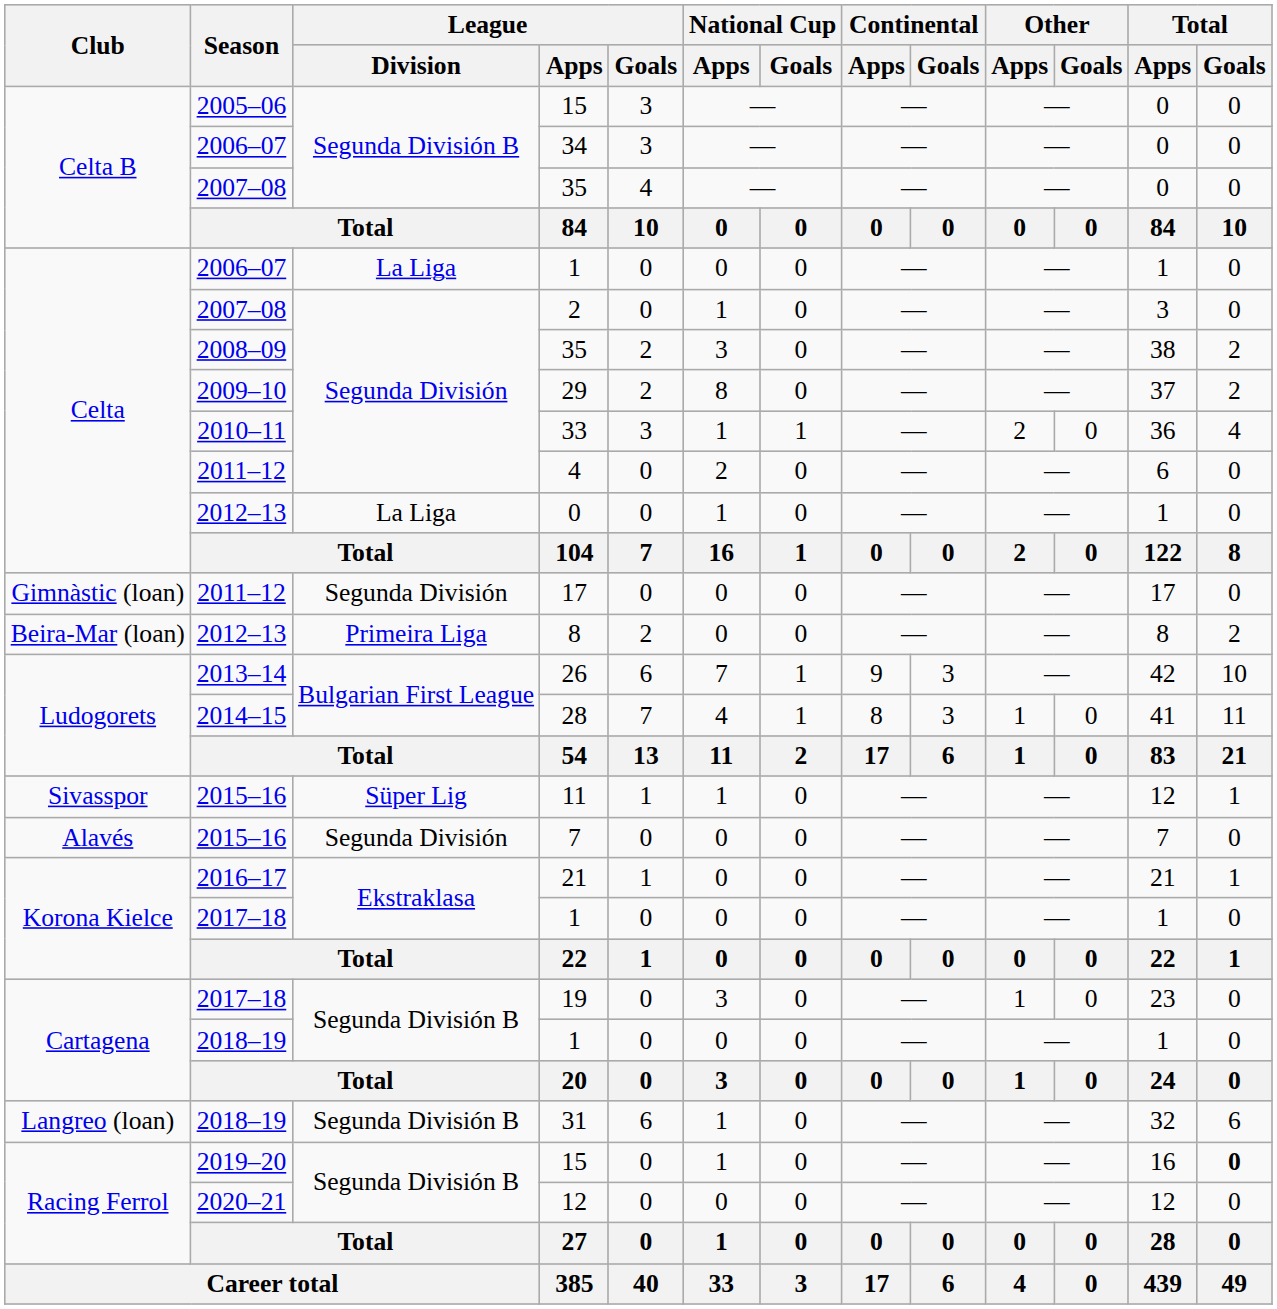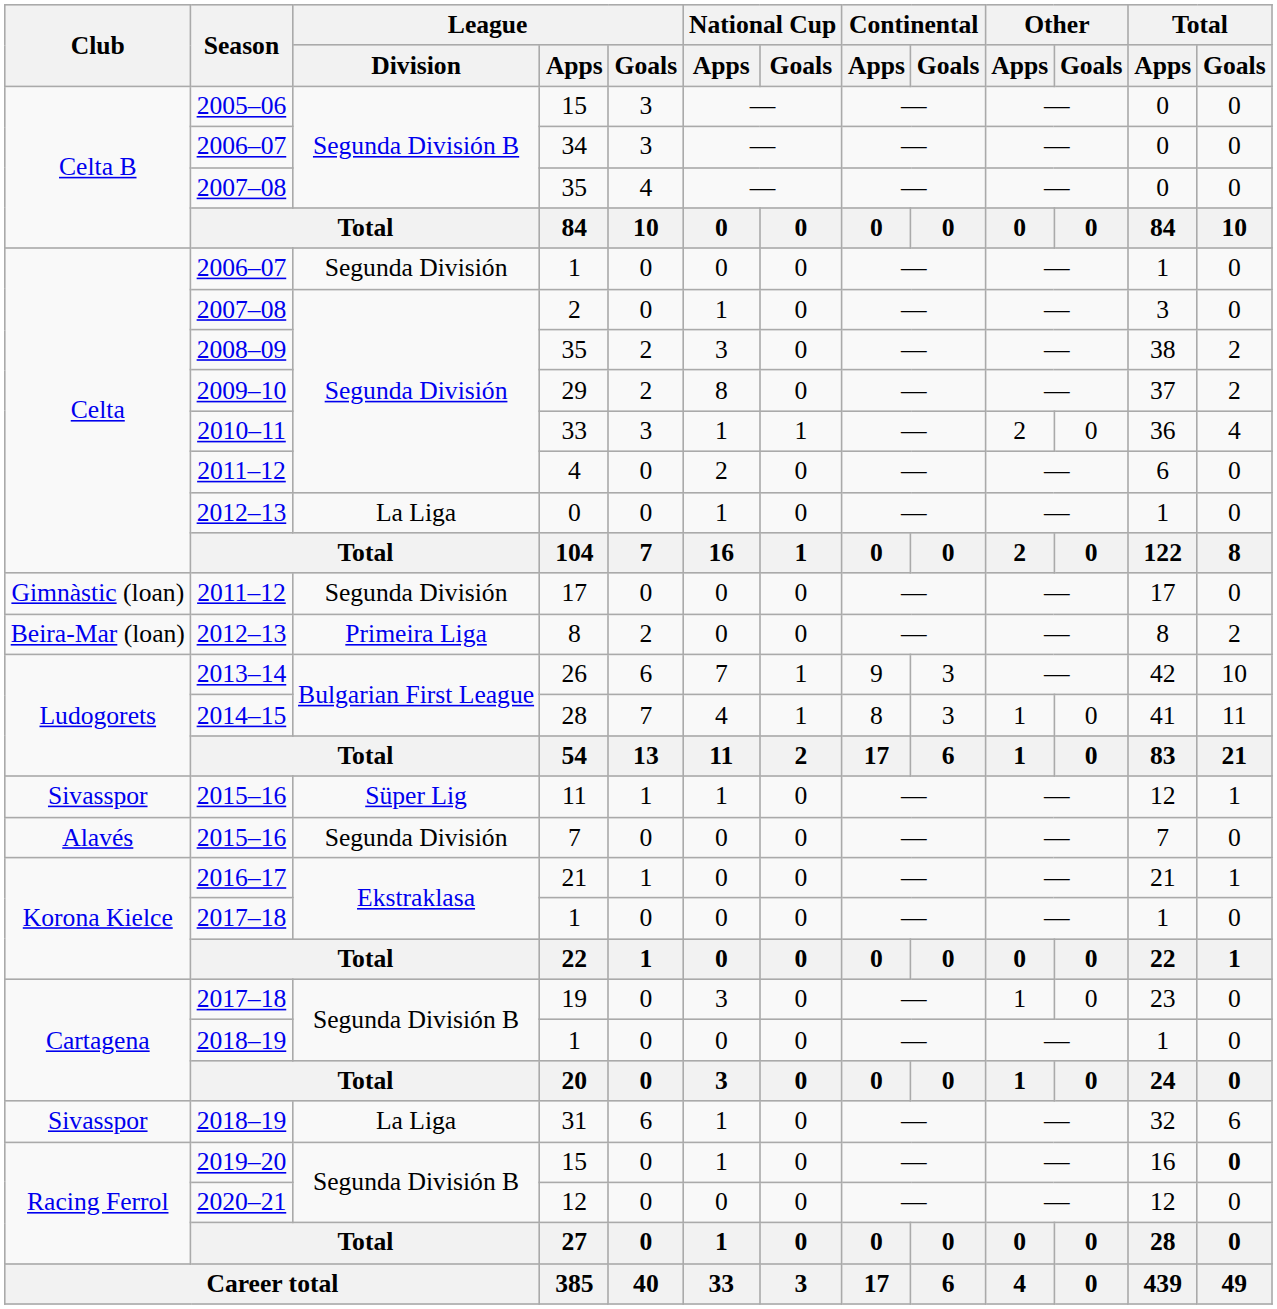 <table class="wikitable" style="text-align:center">
 <tr>
 <th rowspan="2">Club</th>
 <th rowspan="2">Season</th>
 <th colspan="3">League</th>
 <th colspan="2">National Cup</th>
 <th colspan="2">Continental</th>
 <th colspan="2">Other</th>
 <th colspan="2">Total</th>
 </tr>
 <tr>
 <th>Division</th>
 <th>Apps</th>
 <th>Goals</th>
 <th>Apps</th>
 <th>Goals</th>
 <th>Apps</th>
 <th>Goals</th>
 <th>Apps</th>
 <th>Goals</th>
 <th>Apps</th>
 <th>Goals</th>
 </tr>
 <tr>
 <td rowspan="4"><a href='#'>Celta B</a></td>
 <td><a href='#'>2005–06</a></td>
 <td rowspan="3"><a href='#'>Segunda División B</a></td>
 <td>15</td>
 <td>3</td>
 <td colspan="2">—</td>
 <td colspan="2">—</td>
 <td colspan="2">—</td>
 <td>0</td>
 <td>0</td>
 </tr>
 <tr>
 <td><a href='#'>2006–07</a></td>
 <td>34</td>
 <td>3</td>
 <td colspan="2">—</td>
 <td colspan="2">—</td>
 <td colspan="2">—</td>
 <td>0</td>
 <td>0</td>
 </tr>
 <tr>
 <td><a href='#'>2007–08</a></td>
 <td>35</td>
 <td>4</td>
 <td colspan="2">—</td>
 <td colspan="2">—</td>
 <td colspan="2">—</td>
 <td>0</td>
 <td>0</td>
 </tr>
 <tr>
 <th colspan="2">Total</th>
 <th>84</th>
 <th>10</th>
 <th>0</th>
 <th>0</th>
 <th>0</th>
 <th>0</th>
 <th>0</th>
 <th>0</th>
 <th>84</th>
 <th>10</th>
 </tr>
 <tr>
 <td rowspan="8"><a href='#'>Celta</a></td>
 <td><a href='#'>2006–07</a></td>
-<td><a href='#'>La Liga</a></td>
+<td>Segunda División</td>
 <td>1</td>
 <td>0</td>
 <td>0</td>
 <td>0</td>
 <td colspan="2">—</td>
 <td colspan="2">—</td>
 <td>1</td>
 <td>0</td>
 </tr>
 <tr>
 <td><a href='#'>2007–08</a></td>
 <td rowspan="5"><a href='#'>Segunda División</a></td>
 <td>2</td>
 <td>0</td>
 <td>1</td>
 <td>0</td>
 <td colspan="2">—</td>
 <td colspan="2">—</td>
 <td>3</td>
 <td>0</td>
 </tr>
 <tr>
 <td><a href='#'>2008–09</a></td>
 <td>35</td>
 <td>2</td>
 <td>3</td>
 <td>0</td>
 <td colspan="2">—</td>
 <td colspan="2">—</td>
 <td>38</td>
 <td>2</td>
 </tr>
 <tr>
 <td><a href='#'>2009–10</a></td>
 <td>29</td>
 <td>2</td>
 <td>8</td>
 <td>0</td>
 <td colspan="2">—</td>
 <td colspan="2">—</td>
 <td>37</td>
 <td>2</td>
 </tr>
 <tr>
 <td><a href='#'>2010–11</a></td>
 <td>33</td>
 <td>3</td>
 <td>1</td>
 <td>1</td>
 <td colspan="2">—</td>
 <td>2</td>
 <td>0</td>
 <td>36</td>
 <td>4</td>
 </tr>
 <tr>
 <td><a href='#'>2011–12</a></td>
 <td>4</td>
 <td>0</td>
 <td>2</td>
 <td>0</td>
 <td colspan="2">—</td>
 <td colspan="2">—</td>
 <td>6</td>
 <td>0</td>
 </tr>
 <tr>
 <td><a href='#'>2012–13</a></td>
 <td>La Liga</td>
 <td>0</td>
 <td>0</td>
 <td>1</td>
 <td>0</td>
 <td colspan="2">—</td>
 <td colspan="2">—</td>
 <td>1</td>
 <td>0</td>
 </tr>
 <tr>
 <th colspan="2">Total</th>
 <th>104</th>
 <th>7</th>
 <th>16</th>
 <th>1</th>
 <th>0</th>
 <th>0</th>
 <th>2</th>
 <th>0</th>
 <th>122</th>
 <th>8</th>
 </tr>
 <tr>
 <td><a href='#'>Gimnàstic</a> (loan)</td>
 <td><a href='#'>2011–12</a></td>
 <td>Segunda División</td>
 <td>17</td>
 <td>0</td>
 <td>0</td>
 <td>0</td>
 <td colspan="2">—</td>
 <td colspan="2">—</td>
 <td>17</td>
 <td>0</td>
 </tr>
 <tr>
 <td><a href='#'>Beira-Mar</a> (loan)</td>
 <td><a href='#'>2012–13</a></td>
 <td><a href='#'>Primeira Liga</a></td>
 <td>8</td>
 <td>2</td>
 <td>0</td>
 <td>0</td>
 <td colspan="2">—</td>
 <td colspan="2">—</td>
 <td>8</td>
 <td>2</td>
 </tr>
 <tr>
 <td rowspan="3"><a href='#'>Ludogorets</a></td>
 <td><a href='#'>2013–14</a></td>
 <td rowspan="2"><a href='#'>Bulgarian First League</a></td>
 <td>26</td>
 <td>6</td>
 <td>7</td>
 <td>1</td>
 <td>9</td>
 <td>3</td>
 <td colspan="2">—</td>
 <td>42</td>
 <td>10</td>
 </tr>
 <tr>
 <td><a href='#'>2014–15</a></td>
 <td>28</td>
 <td>7</td>
 <td>4</td>
 <td>1</td>
 <td>8</td>
 <td>3</td>
 <td>1</td>
 <td>0</td>
 <td>41</td>
 <td>11</td>
 </tr>
 <tr>
 <th colspan="2">Total</th>
 <th>54</th>
 <th>13</th>
 <th>11</th>
 <th>2</th>
 <th>17</th>
 <th>6</th>
 <th>1</th>
 <th>0</th>
 <th>83</th>
 <th>21</th>
 </tr>
 <tr>
 <td><a href='#'>Sivasspor</a></td>
 <td><a href='#'>2015–16</a></td>
 <td><a href='#'>Süper Lig</a></td>
 <td>11</td>
 <td>1</td>
 <td>1</td>
 <td>0</td>
 <td colspan="2">—</td>
 <td colspan="2">—</td>
 <td>12</td>
 <td>1</td>
 </tr>
 <tr>
 <td><a href='#'>Alavés</a></td>
 <td><a href='#'>2015–16</a></td>
 <td>Segunda División</td>
 <td>7</td>
 <td>0</td>
 <td>0</td>
 <td>0</td>
 <td colspan="2">—</td>
 <td colspan="2">—</td>
 <td>7</td>
 <td>0</td>
 </tr>
 <tr>
 <td rowspan="3"><a href='#'>Korona Kielce</a></td>
 <td><a href='#'>2016–17</a></td>
 <td rowspan="2"><a href='#'>Ekstraklasa</a></td>
 <td>21</td>
 <td>1</td>
 <td>0</td>
 <td>0</td>
 <td colspan="2">—</td>
 <td colspan="2">—</td>
 <td>21</td>
 <td>1</td>
 </tr>
 <tr>
 <td><a href='#'>2017–18</a></td>
 <td>1</td>
 <td>0</td>
 <td>0</td>
 <td>0</td>
 <td colspan="2">—</td>
 <td colspan="2">—</td>
 <td>1</td>
 <td>0</td>
 </tr>
 <tr>
 <th colspan="2">Total</th>
 <th>22</th>
 <th>1</th>
 <th>0</th>
 <th>0</th>
 <th>0</th>
 <th>0</th>
 <th>0</th>
 <th>0</th>
 <th>22</th>
 <th>1</th>
 </tr>
 <tr>
 <td rowspan="3"><a href='#'>Cartagena</a></td>
 <td><a href='#'>2017–18</a></td>
 <td rowspan="2">Segunda División B</td>
 <td>19</td>
 <td>0</td>
 <td>3</td>
 <td>0</td>
 <td colspan="2">—</td>
 <td>1</td>
 <td>0</td>
 <td>23</td>
 <td>0</td>
 </tr>
 <tr>
 <td><a href='#'>2018–19</a></td>
 <td>1</td>
 <td>0</td>
 <td>0</td>
 <td>0</td>
 <td colspan="2">—</td>
 <td colspan="2">—</td>
 <td>1</td>
 <td>0</td>
 </tr>
 <tr>
 <th colspan="2">Total</th>
 <th>20</th>
 <th>0</th>
 <th>3</th>
 <th>0</th>
 <th>0</th>
 <th>0</th>
 <th>1</th>
 <th>0</th>
 <th>24</th>
 <th>0</th>
 </tr>
 <tr>
-<td><a href='#'>Langreo</a> (loan)</td>
+<td><a href='#'>Sivasspor</a></td>
 <td><a href='#'>2018–19</a></td>
-<td>Segunda División B</td>
+<td>La Liga</td>
 <td>31</td>
 <td>6</td>
 <td>1</td>
 <td>0</td>
 <td colspan="2">—</td>
 <td colspan="2">—</td>
 <td>32</td>
 <td>6</td>
 </tr>
 <tr>
 <td rowspan="3"><a href='#'>Racing Ferrol</a></td>
 <td><a href='#'>2019–20</a></td>
 <td rowspan="2">Segunda División B</td>
 <td>15</td>
 <td>0</td>
 <td>1</td>
 <td>0</td>
 <td colspan="2">—</td>
 <td colspan="2">—</td>
 <td>16</td>
 <td><strong>0</strong></td>
 </tr>
 <tr>
 <td><a href='#'>2020–21</a></td>
 <td>12</td>
 <td>0</td>
 <td>0</td>
 <td>0</td>
 <td colspan="2">—</td>
 <td colspan="2">—</td>
 <td>12</td>
 <td>0</td>
 </tr>
 <tr>
 <th colspan="2">Total</th>
 <th>27</th>
 <th>0</th>
 <th>1</th>
 <th>0</th>
 <th>0</th>
 <th>0</th>
 <th>0</th>
 <th>0</th>
 <th>28</th>
 <th>0</th>
 </tr>
 <tr>
 <th colspan="3">Career total</th>
 <th>385</th>
 <th>40</th>
 <th>33</th>
 <th>3</th>
 <th>17</th>
 <th>6</th>
 <th>4</th>
 <th>0</th>
 <th>439</th>
 <th>49</th>
 </tr>
 </table>
